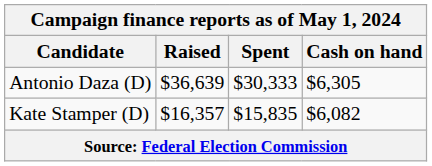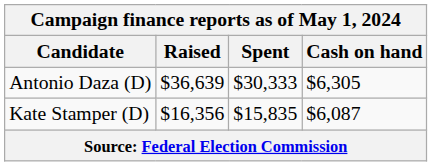 <table class="wikitable sortable">
 <tr>
 <th colspan=4>Campaign finance reports as of May 1, 2024</th>
 </tr>
 <tr style="text-align:center;">
 <th>Candidate</th>
 <th>Raised</th>
 <th>Spent</th>
 <th>Cash on hand</th>
 </tr>
 <tr>
 <td>Antonio Daza (D)</td>
 <td>$36,639</td>
 <td>$30,333</td>
 <td>$6,305</td>
 </tr>
 <tr>
 <td>Kate Stamper (D)</td>
-<td>$16,357</td>
+<td>$16,356</td>
 <td>$15,835</td>
-<td>$6,082</td>
+<td>$6,087</td>
 </tr>
 <tr>
 <th colspan="4"><small>Source: <a href='#'>Federal Election Commission</a></small></th>
 </tr>
 </table>
